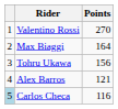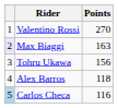 <table class="wikitable" style="font-size: 95%;">
 <tr>
 <th></th>
 <th>Rider</th>
 <th>Points</th>
 </tr>
 <tr>
 <td align=center>1</td>
 <td> <a href='#'>Valentino Rossi</a></td>
 <td align=right>270</td>
 </tr>
 <tr>
-<td align=center>2</td>
+<td align=center style="background: lavender;">2</td>
 <td> <a href='#'>Max Biaggi</a></td>
-<td align=right>164</td>
+<td align=right>163</td>
 </tr>
 <tr>
 <td align=center>3</td>
 <td> <a href='#'>Tohru Ukawa</a></td>
 <td align=right>156</td>
 </tr>
 <tr>
 <td align=center>4</td>
 <td> <a href='#'>Alex Barros</a></td>
-<td align=right>121</td>
+<td align=right>118</td>
 </tr>
 <tr>
 <td align=center style="background: lightblue;">5</td>
 <td> <a href='#'>Carlos Checa</a></td>
 <td align=right>116</td>
 </tr>
 </table>
